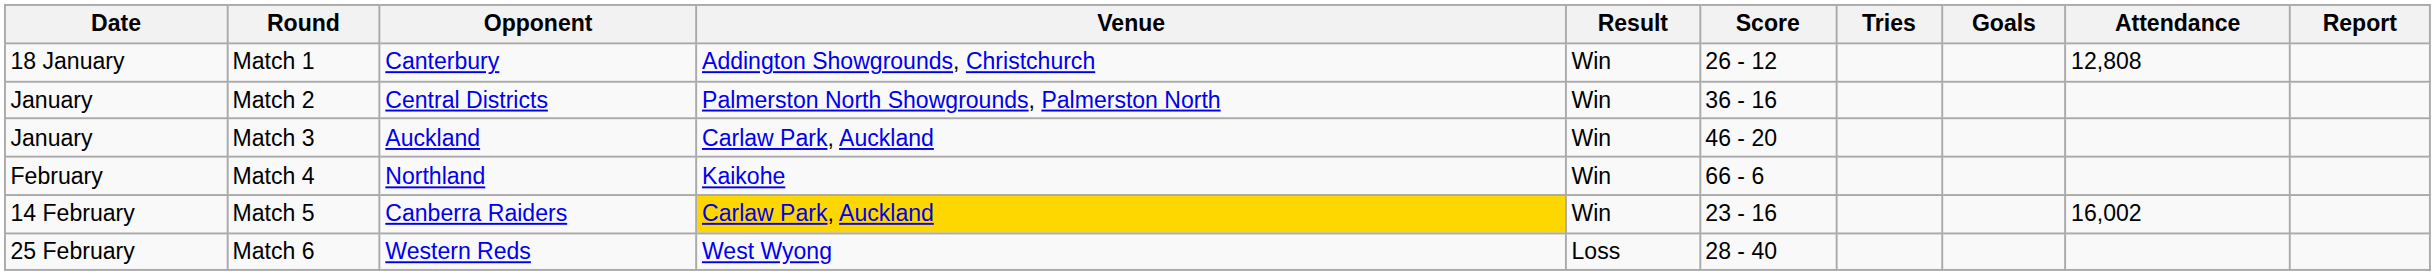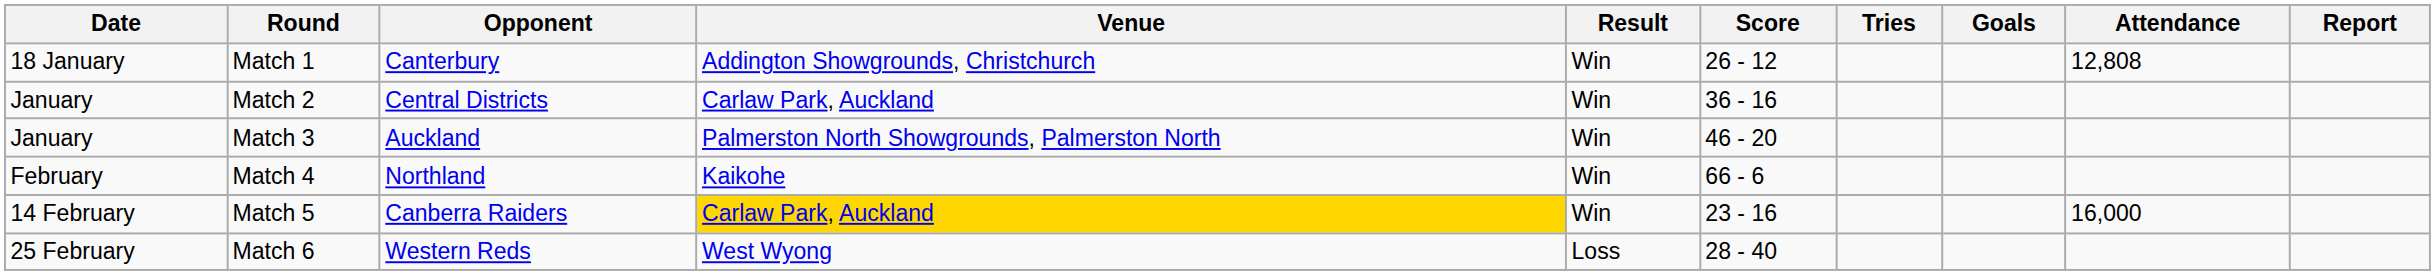 <table class="wikitable" style="font-size:75%;" width="100%">
 <tr>
 <th>Date</th>
 <th>Round</th>
 <th>Opponent</th>
 <th>Venue</th>
 <th>Result</th>
 <th>Score</th>
 <th>Tries</th>
 <th>Goals</th>
 <th>Attendance</th>
 <th>Report</th>
 </tr>
 <tr>
 <td>18 January</td>
 <td>Match 1</td>
 <td> <a href='#'>Canterbury</a></td>
 <td><a href='#'>Addington Showgrounds</a>, <a href='#'>Christchurch</a></td>
 <td>Win</td>
 <td>26 - 12</td>
 <td></td>
 <td></td>
 <td>12,808</td>
 <td></td>
 </tr>
 <tr>
 <td>January</td>
 <td>Match 2</td>
 <td><a href='#'>Central Districts</a></td>
-<td><a href='#'>Palmerston North Showgrounds</a>, <a href='#'>Palmerston North</a></td>
+<td><a href='#'>Carlaw Park</a>, <a href='#'>Auckland</a></td>
 <td>Win</td>
 <td>36 - 16</td>
 <td></td>
 <td></td>
 <td></td>
 <td></td>
 </tr>
 <tr>
 <td>January</td>
 <td>Match 3</td>
 <td> <a href='#'>Auckland</a></td>
-<td><a href='#'>Carlaw Park</a>, <a href='#'>Auckland</a></td>
+<td><a href='#'>Palmerston North Showgrounds</a>, <a href='#'>Palmerston North</a></td>
 <td>Win</td>
 <td>46 - 20</td>
 <td></td>
 <td></td>
 <td></td>
 <td></td>
 </tr>
 <tr>
 <td>February</td>
 <td>Match 4</td>
 <td><a href='#'>Northland</a></td>
 <td><a href='#'>Kaikohe</a></td>
 <td>Win</td>
 <td>66 - 6</td>
 <td></td>
 <td></td>
 <td></td>
 <td></td>
 </tr>
 <tr>
 <td>14 February</td>
 <td>Match 5</td>
 <td> <a href='#'>Canberra Raiders</a></td>
 <td style="background: gold;"><a href='#'>Carlaw Park</a>, <a href='#'>Auckland</a></td>
 <td>Win</td>
 <td>23 - 16</td>
 <td></td>
 <td></td>
-<td>16,002</td>
+<td>16,000</td>
 <td></td>
 </tr>
 <tr>
 <td>25 February</td>
 <td>Match 6</td>
 <td> <a href='#'>Western Reds</a></td>
 <td><a href='#'>West Wyong</a></td>
 <td>Loss</td>
 <td>28 - 40</td>
 <td></td>
 <td></td>
 <td></td>
 <td></td>
 </tr>
 </table>
